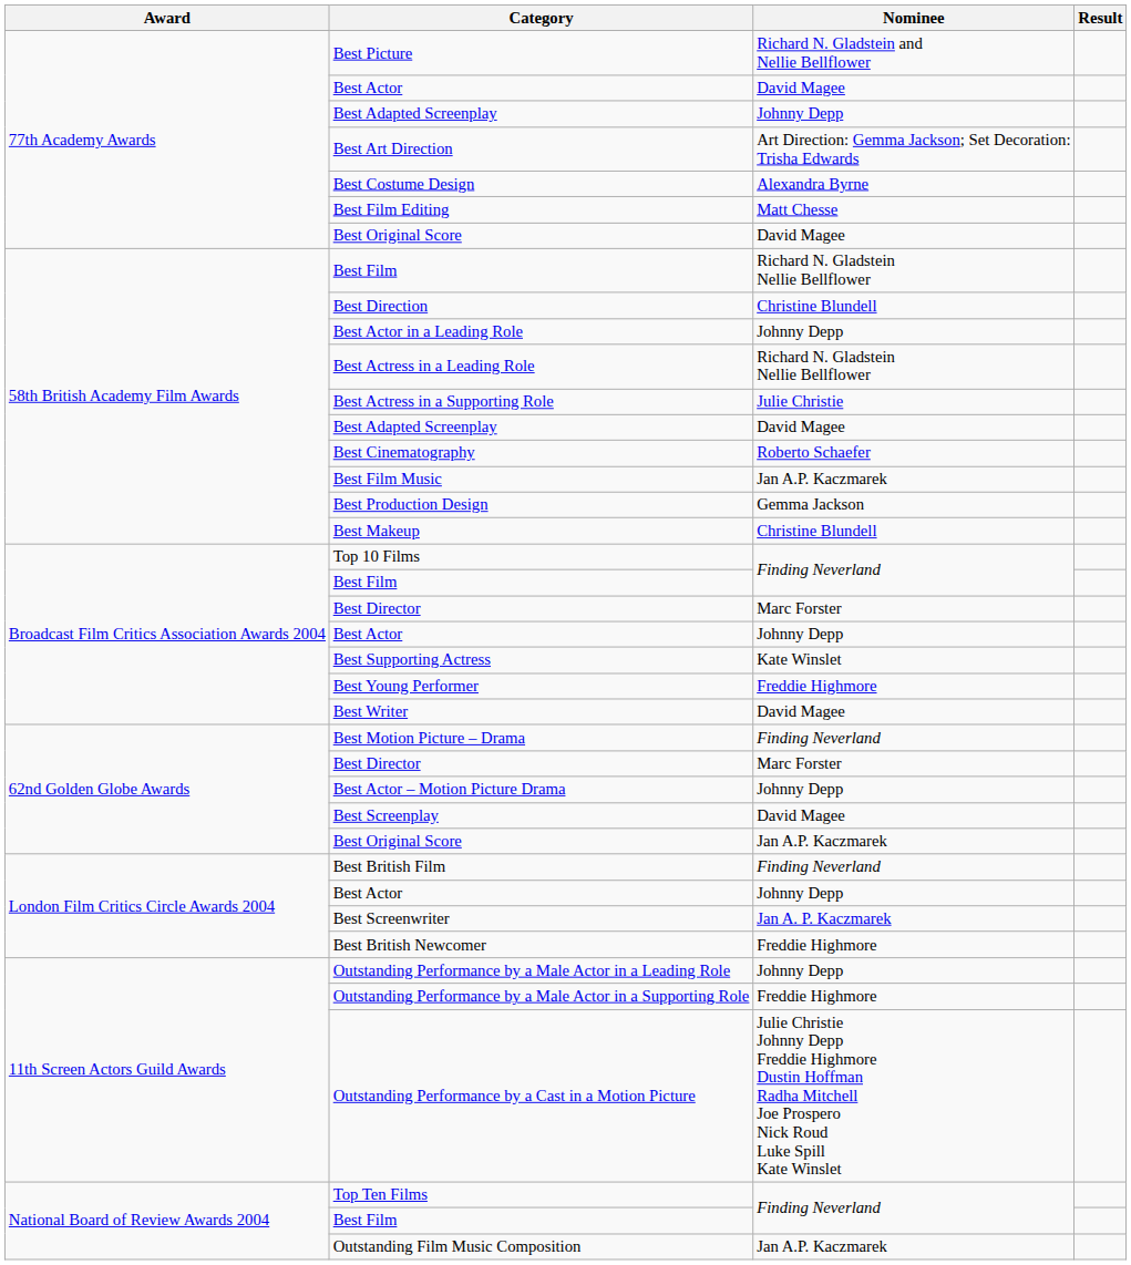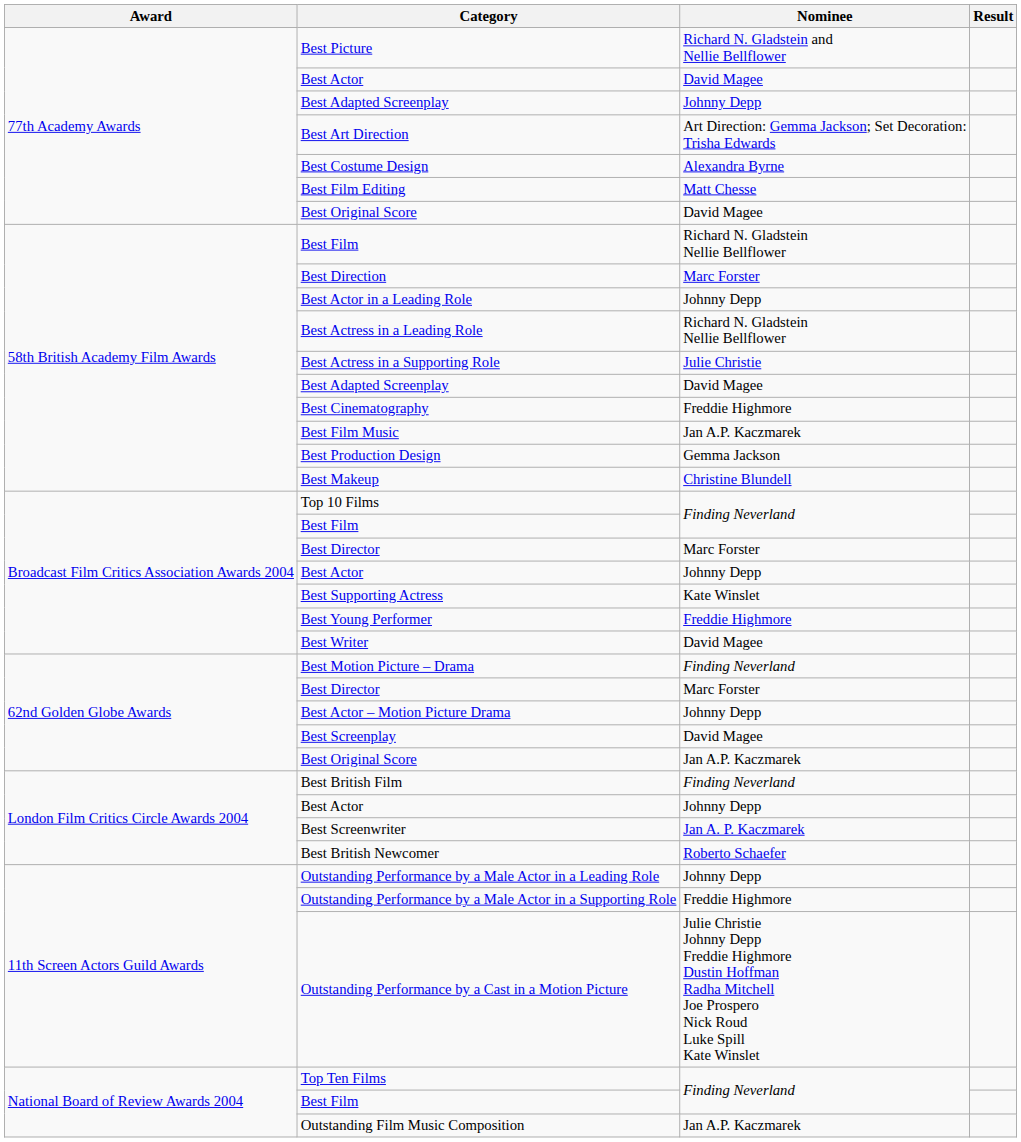 <table class = "wikitable sortable">
 <tr>
 <th>Award</th>
 <th>Category</th>
 <th>Nominee</th>
 <th>Result</th>
 </tr>
 <tr>
 <td rowspan = "7"><a href='#'>77th Academy Awards</a></td>
 <td><a href='#'>Best Picture</a></td>
 <td><a href='#'>Richard N. Gladstein</a> and <br><a href='#'>Nellie Bellflower</a></td>
 <td></td>
 </tr>
 <tr>
 <td><a href='#'>Best Actor</a></td>
 <td><a href='#'>David Magee</a></td>
 <td></td>
 </tr>
 <tr>
 <td><a href='#'>Best Adapted Screenplay</a></td>
 <td><a href='#'>Johnny Depp</a></td>
 <td></td>
 </tr>
 <tr>
 <td><a href='#'>Best Art Direction</a></td>
 <td>Art Direction: <a href='#'>Gemma Jackson</a>; Set Decoration: <br><a href='#'>Trisha Edwards</a></td>
 <td></td>
 </tr>
 <tr>
 <td><a href='#'>Best Costume Design</a></td>
 <td><a href='#'>Alexandra Byrne</a></td>
 <td></td>
 </tr>
 <tr>
 <td><a href='#'>Best Film Editing</a></td>
 <td><a href='#'>Matt Chesse</a></td>
 <td></td>
 </tr>
 <tr>
 <td><a href='#'>Best Original Score</a></td>
 <td>David Magee</td>
 <td></td>
 </tr>
 <tr>
 <td rowspan = "10"><a href='#'>58th British Academy Film Awards</a></td>
 <td><a href='#'>Best Film</a></td>
 <td>Richard N. Gladstein<br>Nellie Bellflower</td>
 <td></td>
 </tr>
 <tr>
 <td><a href='#'>Best Direction</a></td>
-<td><a href='#'>Christine Blundell</a></td>
+<td><a href='#'>Marc Forster</a></td>
 <td></td>
 </tr>
 <tr>
 <td><a href='#'>Best Actor in a Leading Role</a></td>
 <td>Johnny Depp</td>
 <td></td>
 </tr>
 <tr>
 <td><a href='#'>Best Actress in a Leading Role</a></td>
 <td>Richard N. Gladstein<br>Nellie Bellflower</td>
 <td></td>
 </tr>
 <tr>
 <td><a href='#'>Best Actress in a Supporting Role</a></td>
 <td><a href='#'>Julie Christie</a></td>
 <td></td>
 </tr>
 <tr>
 <td><a href='#'>Best Adapted Screenplay</a></td>
 <td>David Magee</td>
 <td></td>
 </tr>
 <tr>
 <td><a href='#'>Best Cinematography</a></td>
-<td><a href='#'>Roberto Schaefer</a></td>
+<td>Freddie Highmore</td>
 <td></td>
 </tr>
 <tr>
 <td><a href='#'>Best Film Music</a></td>
 <td>Jan A.P. Kaczmarek</td>
 <td></td>
 </tr>
 <tr>
 <td><a href='#'>Best Production Design</a></td>
 <td>Gemma Jackson</td>
 <td></td>
 </tr>
 <tr>
 <td><a href='#'>Best Makeup</a></td>
 <td><a href='#'>Christine Blundell</a></td>
 <td></td>
 </tr>
 <tr>
 <td rowspan = "7"><a href='#'>Broadcast Film Critics Association Awards 2004</a></td>
 <td>Top 10 Films</td>
 <td rowspan="2"><em>Finding Neverland</em></td>
 <td></td>
 </tr>
 <tr>
 <td><a href='#'>Best Film</a></td>
 <td></td>
 </tr>
 <tr>
 <td><a href='#'>Best Director</a></td>
 <td>Marc Forster</td>
 <td></td>
 </tr>
 <tr>
 <td><a href='#'>Best Actor</a></td>
 <td>Johnny Depp</td>
 <td></td>
 </tr>
 <tr>
 <td><a href='#'>Best Supporting Actress</a></td>
 <td>Kate Winslet</td>
 <td></td>
 </tr>
 <tr>
 <td><a href='#'>Best Young Performer</a></td>
 <td><a href='#'>Freddie Highmore</a></td>
 <td></td>
 </tr>
 <tr>
 <td><a href='#'>Best Writer</a></td>
 <td>David Magee</td>
 <td></td>
 </tr>
 <tr>
 <td rowspan = "5"><a href='#'>62nd Golden Globe Awards</a></td>
 <td><a href='#'>Best Motion Picture – Drama</a></td>
 <td><em>Finding Neverland</em></td>
 <td></td>
 </tr>
 <tr>
 <td><a href='#'>Best Director</a></td>
 <td>Marc Forster</td>
 <td></td>
 </tr>
 <tr>
 <td><a href='#'>Best Actor – Motion Picture Drama</a></td>
 <td>Johnny Depp</td>
 <td></td>
 </tr>
 <tr>
 <td><a href='#'>Best Screenplay</a></td>
 <td>David Magee</td>
 <td></td>
 </tr>
 <tr>
 <td><a href='#'>Best Original Score</a></td>
 <td>Jan A.P. Kaczmarek</td>
 <td></td>
 </tr>
 <tr>
 <td rowspan = "4"><a href='#'>London Film Critics Circle Awards 2004</a></td>
 <td>Best British Film</td>
 <td><em>Finding Neverland</em></td>
 <td></td>
 </tr>
 <tr>
 <td>Best Actor</td>
 <td>Johnny Depp</td>
 <td></td>
 </tr>
 <tr>
 <td>Best Screenwriter</td>
 <td><a href='#'>Jan A. P. Kaczmarek</a></td>
 <td></td>
 </tr>
 <tr>
 <td>Best British Newcomer</td>
-<td>Freddie Highmore</td>
+<td><a href='#'>Roberto Schaefer</a></td>
 <td></td>
 </tr>
 <tr>
 <td rowspan = "3"><a href='#'>11th Screen Actors Guild Awards</a></td>
 <td><a href='#'>Outstanding Performance by a Male Actor in a Leading Role</a></td>
 <td>Johnny Depp</td>
 <td></td>
 </tr>
 <tr>
 <td><a href='#'>Outstanding Performance by a Male Actor in a Supporting Role</a></td>
 <td>Freddie Highmore</td>
 <td></td>
 </tr>
 <tr>
 <td><a href='#'>Outstanding Performance by a Cast in a Motion Picture</a></td>
 <td>Julie Christie<br>Johnny Depp<br>Freddie Highmore<br><a href='#'>Dustin Hoffman</a><br><a href='#'>Radha Mitchell</a><br>Joe Prospero<br>Nick Roud<br>Luke Spill<br>Kate Winslet</td>
 <td></td>
 </tr>
 <tr>
 <td rowspan = "3"><a href='#'>National Board of Review Awards 2004</a></td>
 <td><a href='#'>Top Ten Films</a></td>
 <td rowspan="2"><em>Finding Neverland</em></td>
 <td></td>
 </tr>
 <tr>
 <td><a href='#'>Best Film</a></td>
 <td></td>
 </tr>
 <tr>
 <td>Outstanding Film Music Composition</td>
 <td>Jan A.P. Kaczmarek</td>
 <td></td>
 </tr>
 </table>
